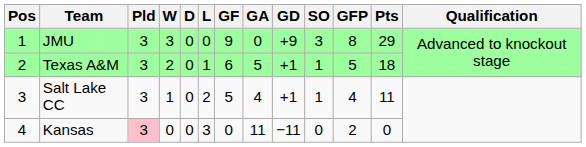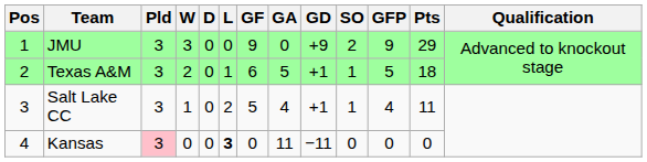 <table class="wikitable" style="text-align:center"; margin: 1em auto">
 <tr>
 <th>Pos</th>
 <th>Team</th>
 <th>Pld</th>
 <th>W</th>
 <th>D</th>
 <th>L</th>
 <th>GF</th>
 <th>GA</th>
 <th>GD</th>
 <th>SO</th>
 <th>GFP</th>
 <th>Pts</th>
 <th>Qualification</th>
 </tr>
 <tr bgcolor="#9eff9e">
 <td>1</td>
 <td style="text-align:left">JMU</td>
 <td>3</td>
 <td>3</td>
 <td>0</td>
 <td>0</td>
 <td>9</td>
 <td>0</td>
 <td>+9</td>
-<td>3</td>
-<td>8</td>
+<td>2</td>
+<td>9</td>
 <td>29</td>
 <td rowspan="2">Advanced to knockout stage</td>
 </tr>
 <tr bgcolor="#9eff9e">
 <td>2</td>
 <td style="text-align:left">Texas A&M</td>
 <td>3</td>
 <td>2</td>
 <td>0</td>
 <td>1</td>
 <td>6</td>
 <td>5</td>
 <td>+1</td>
 <td>1</td>
 <td>5</td>
 <td>18</td>
 </tr>
 <tr>
 <td>3</td>
 <td style="text-align:left">Salt Lake CC</td>
 <td>3</td>
 <td>1</td>
 <td>0</td>
 <td>2</td>
 <td>5</td>
 <td>4</td>
 <td>+1</td>
 <td>1</td>
 <td>4</td>
 <td>11</td>
 <td rowspan="2"></td>
 </tr>
 <tr>
 <td>4</td>
 <td style="text-align:left">Kansas</td>
 <td style="background: pink;">3</td>
 <td>0</td>
 <td>0</td>
-<td>3</td>
+<td><strong>3</strong></td>
 <td>0</td>
 <td>11</td>
 <td>−11</td>
 <td>0</td>
-<td>2</td>
+<td>0</td>
 <td>0</td>
 </tr>
 </table>
